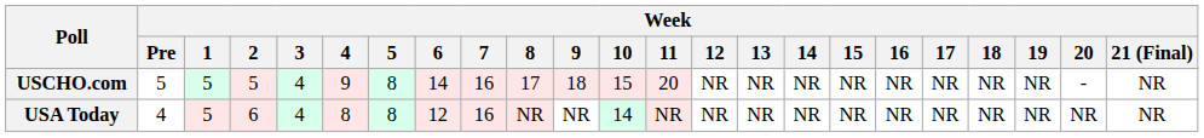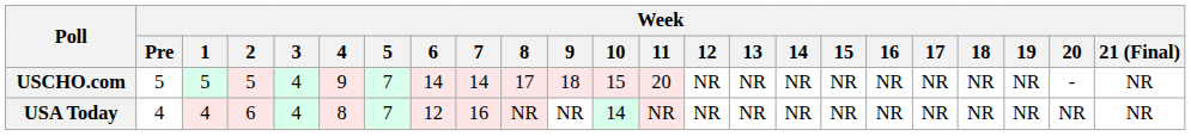 <table class="wikitable" style="white-space:nowrap;">
 <tr>
 <th scope="col" width="100" rowspan="2">Poll</th>
 <th colspan="25">Week</th>
 </tr>
 <tr>
 <th scope="col" width="30">Pre</th>
 <th scope="col" width="30">1</th>
 <th scope="col" width="30">2</th>
 <th scope="col" width="30">3</th>
 <th scope="col" width="30">4</th>
 <th scope="col" width="30">5</th>
 <th scope="col" width="30">6</th>
 <th scope="col" width="30">7</th>
 <th scope="col" width="30">8</th>
 <th scope="col" width="30">9</th>
 <th scope="col" width="30">10</th>
 <th scope="col" width="30">11</th>
 <th scope="col" width="30">12</th>
 <th scope="col" width="30">13</th>
 <th scope="col" width="30">14</th>
 <th scope="col" width="30">15</th>
 <th scope="col" width="30">16</th>
 <th scope="col" width="30">17</th>
 <th scope="col" width="30">18</th>
 <th scope="col" width="30">19</th>
 <th scope="col" width="30">20</th>
 <th scope="col" width="30">21 (Final)</th>
 </tr>
 <tr style="text-align:center;">
 <th>USCHO.com</th>
 <td bgcolor=FFFFFF>5</td>
 <td bgcolor=D8FFEB>5</td>
 <td bgcolor=FFE6E6>5</td>
 <td bgcolor=D8FFEB>4</td>
 <td bgcolor=FFE6E6>9</td>
-<td bgcolor=D8FFEB>8</td>
+<td bgcolor=D8FFEB>7</td>
 <td bgcolor=FFE6E6>14</td>
-<td bgcolor=FFE6E6>16</td>
+<td bgcolor=FFE6E6>14</td>
 <td bgcolor=FFE6E6>17</td>
 <td bgcolor=FFE6E6>18</td>
 <td bgcolor=FFE6E6>15</td>
 <td bgcolor=FFE6E6>20</td>
 <td bgcolor=FFFFFF>NR</td>
 <td bgcolor=FFFFFF>NR</td>
 <td bgcolor=FFFFFF>NR</td>
 <td bgcolor=FFFFFF>NR</td>
 <td bgcolor=FFFFFF>NR</td>
 <td bgcolor=FFFFFF>NR</td>
 <td bgcolor=FFFFFF>NR</td>
 <td bgcolor=FFFFFF>NR</td>
 <td bgcolor=FFFFFF>-</td>
 <td bgcolor=FFFFFF>NR</td>
 </tr>
 <tr style="text-align:center;">
 <th>USA Today</th>
 <td bgcolor=FFFFFF>4</td>
-<td bgcolor=FFE6E6>5</td>
+<td bgcolor=FFE6E6>4</td>
 <td bgcolor=FFE6E6>6</td>
 <td bgcolor=D8FFEB>4</td>
 <td bgcolor=FFE6E6>8</td>
-<td bgcolor=D8FFEB>8</td>
+<td bgcolor=D8FFEB>7</td>
 <td bgcolor=FFE6E6>12</td>
 <td bgcolor=FFE6E6>16</td>
 <td bgcolor=FFE6E6>NR</td>
 <td bgcolor=FFFFFF>NR</td>
 <td bgcolor=D8FFEB>14</td>
 <td bgcolor=FFE6E6>NR</td>
 <td bgcolor=FFFFFF>NR</td>
 <td bgcolor=FFFFFF>NR</td>
 <td bgcolor=FFFFFF>NR</td>
 <td bgcolor=FFFFFF>NR</td>
 <td bgcolor=FFFFFF>NR</td>
 <td bgcolor=FFFFFF>NR</td>
 <td bgcolor=FFFFFF>NR</td>
 <td bgcolor=FFFFFF>NR</td>
 <td bgcolor=FFFFFF>NR</td>
 <td bgcolor=FFFFFF>NR</td>
 </tr>
 </table>
